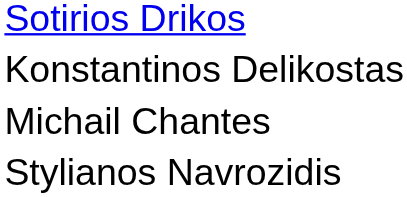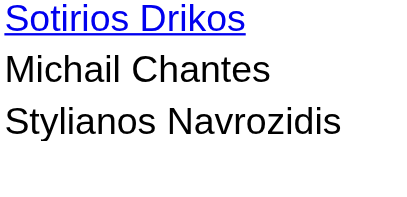 <table>
 <tr>
 <th></th>
 <td> <a href='#'>Sotirios Drikos</a></td>
-</tr>
-<tr>
-<th></th>
-<td>Konstantinos Delikostas</td>
 </tr>
 <tr>
 <th></th>
 <td>Michail Chantes</td>
 </tr>
 <tr>
 <th></th>
 <td>Stylianos Navrozidis</td>
 </tr>
 </table>
